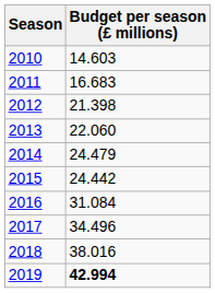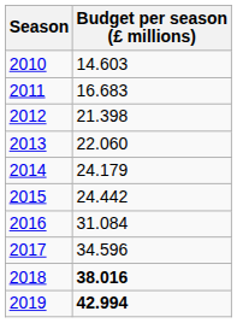 <table class="wikitable sortable">
 <tr>
 <th>Season</th>
 <th>Budget per season<br>(£ millions)</th>
 </tr>
 <tr>
 <td><a href='#'>2010</a></td>
 <td>14.603</td>
 </tr>
 <tr>
 <td><a href='#'>2011</a></td>
 <td>16.683</td>
 </tr>
 <tr>
 <td><a href='#'>2012</a></td>
 <td>21.398</td>
 </tr>
 <tr>
 <td><a href='#'>2013</a></td>
 <td>22.060</td>
 </tr>
 <tr>
 <td><a href='#'>2014</a></td>
-<td>24.479</td>
+<td>24.179</td>
 </tr>
 <tr>
 <td><a href='#'>2015</a></td>
 <td>24.442</td>
 </tr>
 <tr>
 <td><a href='#'>2016</a></td>
 <td>31.084</td>
 </tr>
 <tr>
 <td><a href='#'>2017</a></td>
-<td>34.496</td>
+<td>34.596</td>
 </tr>
 <tr>
 <td><a href='#'>2018</a></td>
-<td>38.016</td>
+<td><strong>38.016</strong></td>
 </tr>
 <tr>
 <td><a href='#'>2019</a></td>
 <td><strong>42.994</strong></td>
 </tr>
 </table>
